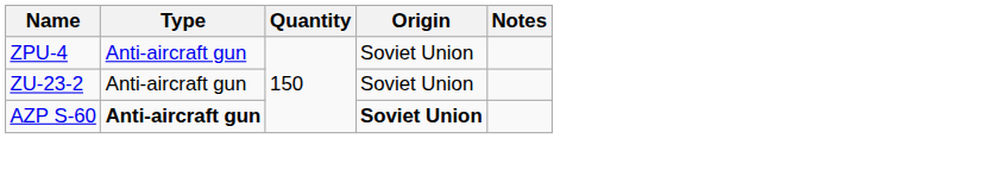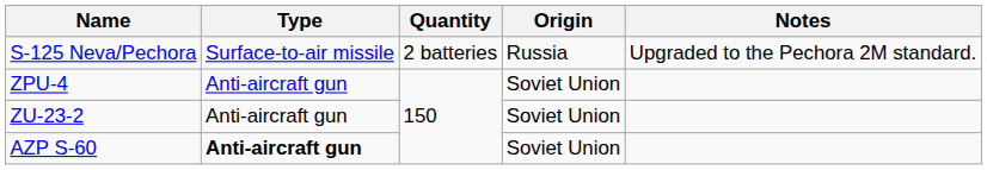 <table class="wikitable">
 <tr>
 <th>Name</th>
 <th>Type</th>
 <th>Quantity</th>
 <th>Origin</th>
 <th>Notes</th>
+</tr>
+<tr>
+<td><a href='#'>S-125 Neva/Pechora</a></td>
+<td><a href='#'>Surface-to-air missile</a></td>
+<td>2 batteries</td>
+<td>Russia</td>
+<td>Upgraded to the Pechora 2M standard.</td>
 </tr>
 <tr>
 <td><a href='#'>ZPU-4</a></td>
 <td><a href='#'>Anti-aircraft gun</a></td>
 <td rowspan="3">150</td>
 <td>Soviet Union</td>
 <td></td>
 </tr>
 <tr>
 <td><a href='#'>ZU-23-2</a></td>
 <td>Anti-aircraft gun</td>
 <td>Soviet Union</td>
 <td></td>
 </tr>
 <tr>
 <td><a href='#'>AZP S-60</a></td>
 <td><strong>Anti-aircraft gun</strong></td>
-<td><strong>Soviet Union</strong></td>
+<td>Soviet Union</td>
 <td></td>
 </tr>
 </table>
